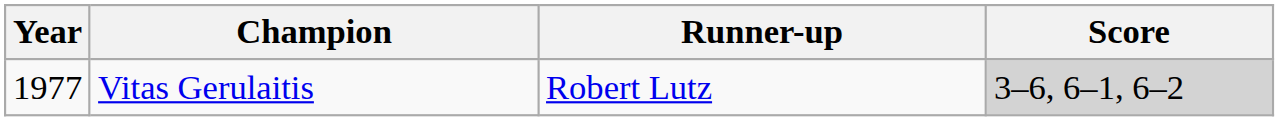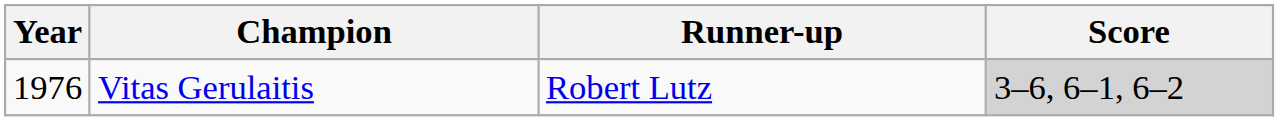 <table class="wikitable">
 <tr>
 <th>Year</th>
 <th width="200">Champion</th>
 <th width="200">Runner-up</th>
 <th width="125">Score</th>
 </tr>
 <tr>
-<td>1977</td>
+<td>1976</td>
 <td> <a href='#'>Vitas Gerulaitis</a></td>
 <td> <a href='#'>Robert Lutz</a></td>
 <td style="background: lightgrey;">3–6, 6–1, 6–2</td>
 </tr>
 </table>
